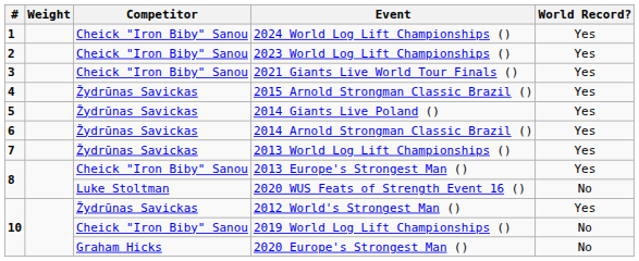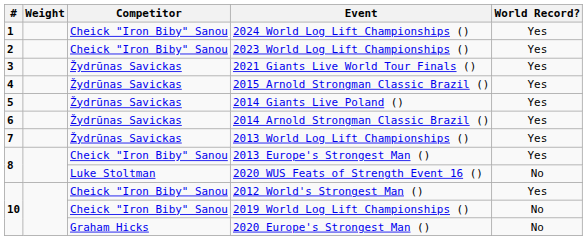 <table class="wikitable">
 <tr>
 <th>#</th>
 <th>Weight</th>
 <th>Competitor</th>
 <th>Event</th>
 <th>World Record?</th>
 </tr>
 <tr>
 <td><strong>1</strong></td>
 <td></td>
 <td> <a href='#'>Cheick "Iron Biby" Sanou</a></td>
 <td><a href='#'>2024 World Log Lift Championships</a> ()</td>
 <td align=center>Yes</td>
 </tr>
 <tr>
 <td><strong>2</strong></td>
 <td></td>
 <td> <a href='#'>Cheick "Iron Biby" Sanou</a></td>
 <td><a href='#'>2023 World Log Lift Championships</a> ()</td>
 <td align=center>Yes</td>
 </tr>
 <tr>
 <td><strong>3</strong></td>
 <td></td>
-<td> <a href='#'>Cheick "Iron Biby" Sanou</a></td>
+<td> <a href='#'>Žydrūnas Savickas</a></td>
 <td><a href='#'>2021 Giants Live World Tour Finals</a> ()</td>
 <td align=center>Yes</td>
 </tr>
 <tr>
 <td><strong>4</strong></td>
 <td></td>
 <td> <a href='#'>Žydrūnas Savickas</a></td>
 <td><a href='#'>2015 Arnold Strongman Classic Brazil</a> ()</td>
 <td align=center>Yes</td>
 </tr>
 <tr>
 <td><strong>5</strong></td>
 <td></td>
 <td> <a href='#'>Žydrūnas Savickas</a></td>
 <td><a href='#'>2014 Giants Live Poland</a> ()</td>
 <td align=center>Yes</td>
 </tr>
 <tr>
 <td><strong>6</strong></td>
 <td></td>
 <td> <a href='#'>Žydrūnas Savickas</a></td>
 <td><a href='#'>2014 Arnold Strongman Classic Brazil</a> ()</td>
 <td align=center>Yes</td>
 </tr>
 <tr>
 <td><strong>7</strong></td>
 <td></td>
 <td> <a href='#'>Žydrūnas Savickas</a></td>
 <td><a href='#'>2013 World Log Lift Championships</a> ()</td>
 <td align=center>Yes</td>
 </tr>
 <tr>
 <td rowspan="2"><strong>8</strong></td>
 <td rowspan="2"></td>
 <td> <a href='#'>Cheick "Iron Biby" Sanou</a></td>
 <td><a href='#'>2013 Europe's Strongest Man</a> ()</td>
 <td align=center>Yes</td>
 </tr>
 <tr>
 <td> <a href='#'>Luke Stoltman</a></td>
 <td><a href='#'>2020 WUS Feats of Strength Event 16</a> ()</td>
 <td align=center>No</td>
 </tr>
 <tr>
 <td rowspan="3"><strong>10</strong></td>
 <td rowspan="3"></td>
-<td> <a href='#'>Žydrūnas Savickas</a></td>
+<td> <a href='#'>Cheick "Iron Biby" Sanou</a></td>
 <td><a href='#'>2012 World's Strongest Man</a> ()</td>
 <td align=center>Yes</td>
 </tr>
 <tr>
 <td> <a href='#'>Cheick "Iron Biby" Sanou</a></td>
 <td><a href='#'>2019 World Log Lift Championships</a> ()</td>
 <td align=center>No</td>
 </tr>
 <tr>
 <td> <a href='#'>Graham Hicks</a></td>
 <td><a href='#'>2020 Europe's Strongest Man</a> ()</td>
 <td align=center>No</td>
 </tr>
 </table>
